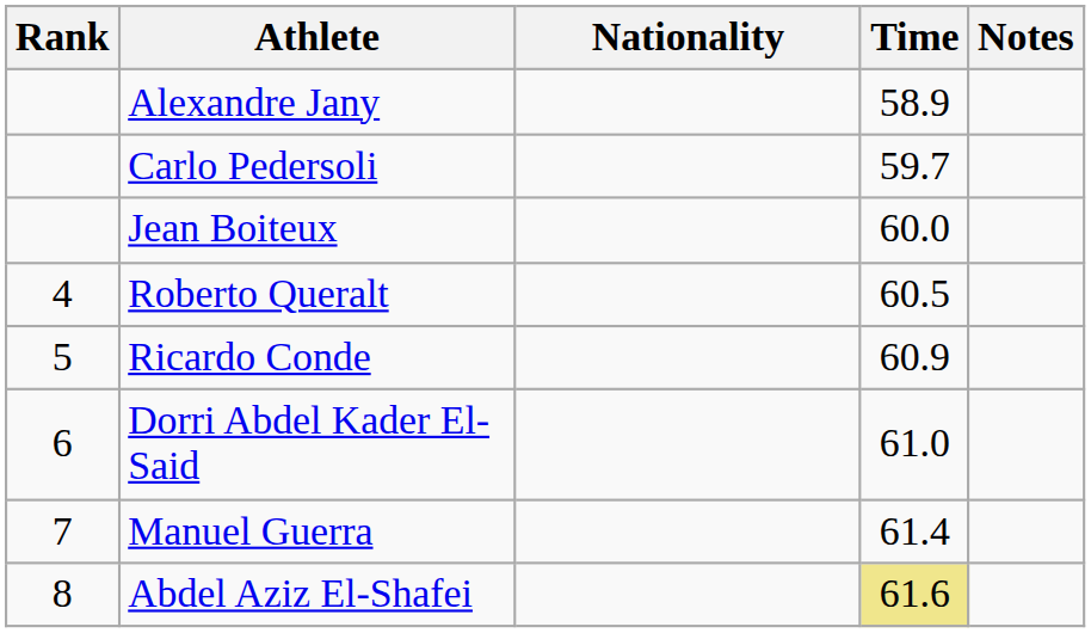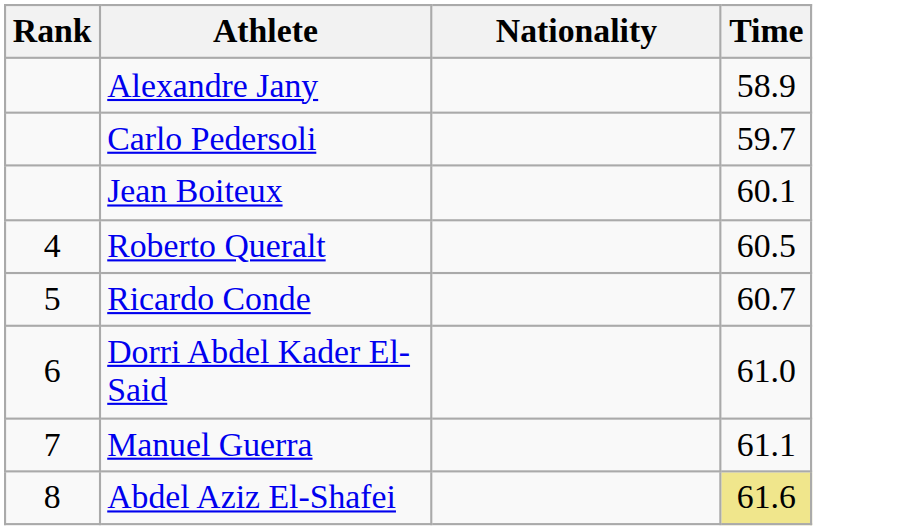 <table class="wikitable sortable" style="text-align:center">
 <tr>
 <th width=30>Rank</th>
 <th width=150>Athlete</th>
 <th width=130>Nationality</th>
 <th width=30>Time</th>
-<th width=30>Notes</th>
 </tr>
 <tr>
 <td></td>
 <td align=left><a href='#'>Alexandre Jany</a></td>
 <td align=left></td>
 <td>58.9</td>
-<td></td>
 </tr>
 <tr>
 <td></td>
 <td align=left><a href='#'>Carlo Pedersoli</a></td>
 <td align="left"></td>
 <td>59.7</td>
-<td></td>
 </tr>
 <tr>
 <td></td>
 <td align=left><a href='#'>Jean Boiteux</a></td>
 <td align="left"></td>
-<td>60.0</td>
-<td></td>
+<td>60.1</td>
 </tr>
 <tr>
 <td>4</td>
 <td align=left><a href='#'>Roberto Queralt</a></td>
 <td align="left"></td>
 <td>60.5</td>
-<td></td>
 </tr>
 <tr>
 <td>5</td>
 <td align=left><a href='#'>Ricardo Conde</a></td>
 <td align="left"></td>
-<td>60.9</td>
-<td></td>
+<td>60.7</td>
 </tr>
 <tr>
 <td>6</td>
 <td align=left><a href='#'>Dorri Abdel Kader El-Said</a></td>
 <td align="left"></td>
 <td>61.0</td>
-<td></td>
 </tr>
 <tr>
 <td>7</td>
 <td align=left><a href='#'>Manuel Guerra</a></td>
 <td align="left"></td>
-<td>61.4</td>
-<td></td>
+<td>61.1</td>
 </tr>
 <tr>
 <td>8</td>
 <td align=left><a href='#'>Abdel Aziz El-Shafei</a></td>
 <td align=left></td>
 <td style="background: khaki;">61.6</td>
-<td></td>
 </tr>
 </table>
